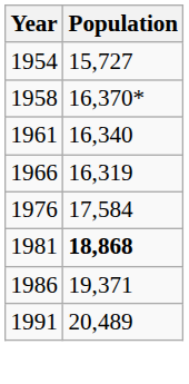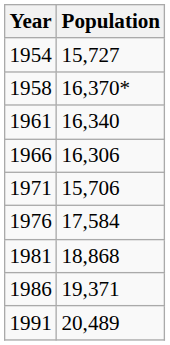 <table class="wikitable">
 <tr>
 <th>Year</th>
 <th>Population</th>
 </tr>
 <tr>
 <td>1954</td>
 <td>15,727</td>
 </tr>
 <tr>
 <td>1958</td>
 <td>16,370*</td>
 </tr>
 <tr>
 <td>1961</td>
 <td>16,340</td>
 </tr>
 <tr>
 <td>1966</td>
-<td>16,319</td>
+<td>16,306</td>
+</tr>
+<tr>
+<td>1971</td>
+<td>15,706</td>
 </tr>
 <tr>
 <td>1976</td>
 <td>17,584</td>
 </tr>
 <tr>
 <td>1981</td>
-<td><strong>18,868</strong></td>
+<td>18,868</td>
 </tr>
 <tr>
 <td>1986</td>
 <td>19,371</td>
 </tr>
 <tr>
 <td>1991</td>
 <td>20,489</td>
 </tr>
 </table>
